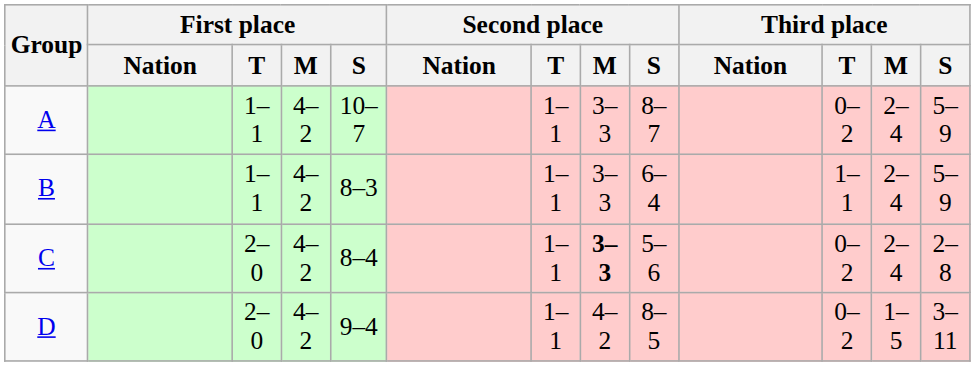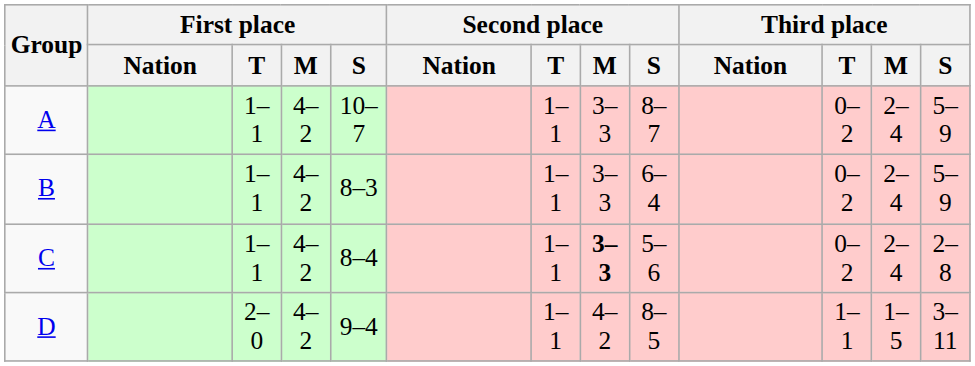 <table class="wikitable nowrap" style=text-align:center>
 <tr>
 <th rowspan=2>Group</th>
 <th colspan=4>First place</th>
 <th colspan=4>Second place</th>
 <th colspan=4>Third place</th>
 </tr>
 <tr>
 <th width=140>Nation</th>
 <th width=35>T</th>
 <th width=35>M</th>
 <th width=35>S</th>
 <th width=140>Nation</th>
 <th width=35>T</th>
 <th width=35>M</th>
 <th width=35>S</th>
 <th width=140>Nation</th>
 <th width=35>T</th>
 <th width=35>M</th>
 <th width=35>S</th>
 </tr>
 <tr>
 <td><a href='#'>A</a></td>
 <td style=text-align:left;background:#CCFFCC></td>
 <td style=background:#CCFFCC>1–1</td>
 <td style=background:#CCFFCC>4–2</td>
 <td style=background:#CCFFCC>10–7</td>
 <td style=text-align:left;background:#FFCCCC></td>
 <td style=background:#FFCCCC>1–1</td>
 <td style=background:#FFCCCC>3–3</td>
 <td style=background:#FFCCCC>8–7</td>
 <td style=text-align:left;background:#FFCCCC></td>
 <td style=background:#FFCCCC>0–2</td>
 <td style=background:#FFCCCC>2–4</td>
 <td style=background:#FFCCCC>5–9</td>
 </tr>
 <tr>
 <td><a href='#'>B</a></td>
 <td style=text-align:left;background:#CCFFCC></td>
 <td style=background:#CCFFCC>1–1</td>
 <td style=background:#CCFFCC>4–2</td>
 <td style=background:#CCFFCC>8–3</td>
 <td style=text-align:left;background:#FFCCCC></td>
 <td style=background:#FFCCCC>1–1</td>
 <td style=background:#FFCCCC>3–3</td>
 <td style=background:#FFCCCC>6–4</td>
 <td style=text-align:left;background:#FFCCCC></td>
-<td style=background:#FFCCCC>1–1</td>
+<td style=background:#FFCCCC>0–2</td>
 <td style=background:#FFCCCC>2–4</td>
 <td style=background:#FFCCCC>5–9</td>
 </tr>
 <tr>
 <td><a href='#'>C</a></td>
 <td style=text-align:left;background:#CCFFCC></td>
-<td style=background:#CCFFCC>2–0</td>
+<td style=background:#CCFFCC>1–1</td>
 <td style=background:#CCFFCC>4–2</td>
 <td style=background:#CCFFCC>8–4</td>
 <td style=text-align:left;background:#FFCCCC></td>
 <td style=background:#FFCCCC>1–1</td>
 <td style=background:#FFCCCC><strong>3–3</strong></td>
 <td style=background:#FFCCCC>5–6</td>
 <td style=text-align:left;background:#FFCCCC></td>
 <td style=background:#FFCCCC>0–2</td>
 <td style=background:#FFCCCC>2–4</td>
 <td style=background:#FFCCCC>2–8</td>
 </tr>
 <tr>
 <td><a href='#'>D</a></td>
 <td style=text-align:left;background:#CCFFCC></td>
 <td style=background:#CCFFCC>2–0</td>
 <td style=background:#CCFFCC>4–2</td>
 <td style=background:#CCFFCC>9–4</td>
 <td style=text-align:left;background:#FFCCCC></td>
 <td style=background:#FFCCCC>1–1</td>
 <td style=background:#FFCCCC>4–2</td>
 <td style=background:#FFCCCC>8–5</td>
 <td style=text-align:left;background:#FFCCCC></td>
-<td style=background:#FFCCCC>0–2</td>
+<td style=background:#FFCCCC>1–1</td>
 <td style=background:#FFCCCC>1–5</td>
 <td style=background:#FFCCCC>3–11</td>
 </tr>
 </table>
